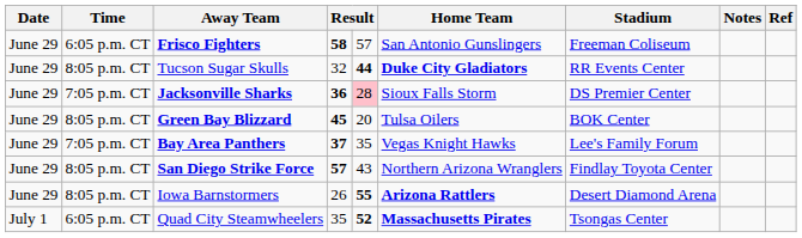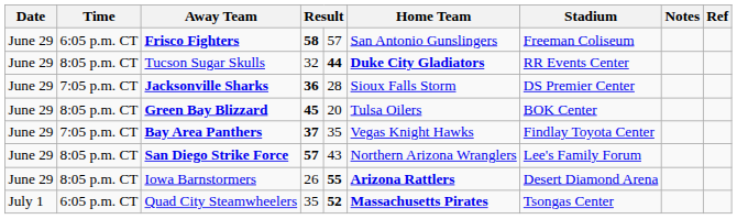 <table class="wikitable">
 <tr>
 <th>Date</th>
 <th>Time</th>
 <th>Away Team</th>
 <th colspan="2">Result</th>
 <th>Home Team</th>
 <th>Stadium</th>
 <th>Notes</th>
 <th>Ref</th>
 </tr>
 <tr>
 <td>June 29</td>
 <td>6:05 p.m. CT</td>
 <td><strong><a href='#'>Frisco Fighters</a></strong></td>
 <td><strong>58</strong></td>
 <td>57</td>
 <td><a href='#'>San Antonio Gunslingers</a></td>
 <td><a href='#'>Freeman Coliseum</a></td>
 <td></td>
 <td></td>
 </tr>
 <tr>
 <td>June 29</td>
 <td>8:05 p.m. CT</td>
 <td><a href='#'>Tucson Sugar Skulls</a></td>
 <td>32</td>
 <td><strong>44</strong></td>
 <td><strong><a href='#'>Duke City Gladiators</a></strong></td>
 <td><a href='#'>RR Events Center</a></td>
 <td></td>
 <td></td>
 </tr>
 <tr>
 <td>June 29</td>
 <td>7:05 p.m. CT</td>
 <td><strong><a href='#'>Jacksonville Sharks</a></strong></td>
 <td><strong>36</strong></td>
-<td style="background: pink;">28</td>
+<td>28</td>
 <td><a href='#'>Sioux Falls Storm</a></td>
 <td><a href='#'>DS Premier Center</a></td>
 <td></td>
 <td></td>
 </tr>
 <tr>
 <td>June 29</td>
 <td>8:05 p.m. CT</td>
 <td><strong><a href='#'>Green Bay Blizzard</a></strong></td>
 <td><strong>45</strong></td>
 <td>20</td>
 <td><a href='#'>Tulsa Oilers</a></td>
 <td><a href='#'>BOK Center</a></td>
 <td></td>
 <td></td>
 </tr>
 <tr>
 <td>June 29</td>
 <td>7:05 p.m. CT</td>
 <td><strong><a href='#'>Bay Area Panthers</a></strong></td>
 <td><strong>37</strong></td>
 <td>35</td>
 <td><a href='#'>Vegas Knight Hawks</a></td>
-<td><a href='#'>Lee's Family Forum</a></td>
+<td><a href='#'>Findlay Toyota Center</a></td>
 <td></td>
 <td></td>
 </tr>
 <tr>
 <td>June 29</td>
 <td>8:05 p.m. CT</td>
 <td><strong><a href='#'>San Diego Strike Force</a></strong></td>
 <td><strong>57</strong></td>
 <td>43</td>
 <td><a href='#'>Northern Arizona Wranglers</a></td>
-<td><a href='#'>Findlay Toyota Center</a></td>
+<td><a href='#'>Lee's Family Forum</a></td>
 <td></td>
 <td></td>
 </tr>
 <tr>
 <td>June 29</td>
 <td>8:05 p.m. CT</td>
 <td><a href='#'>Iowa Barnstormers</a></td>
 <td>26</td>
 <td><strong>55</strong></td>
 <td><strong><a href='#'>Arizona Rattlers</a></strong></td>
 <td><a href='#'>Desert Diamond Arena</a></td>
 <td></td>
 <td></td>
 </tr>
 <tr>
 <td>July 1</td>
 <td>6:05 p.m. CT</td>
 <td><a href='#'>Quad City Steamwheelers</a></td>
 <td>35</td>
 <td><strong>52</strong></td>
 <td><strong><a href='#'>Massachusetts Pirates</a></strong></td>
 <td><a href='#'>Tsongas Center</a></td>
 <td></td>
 <td></td>
 </tr>
 </table>
